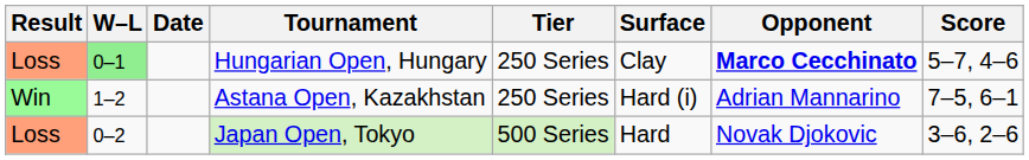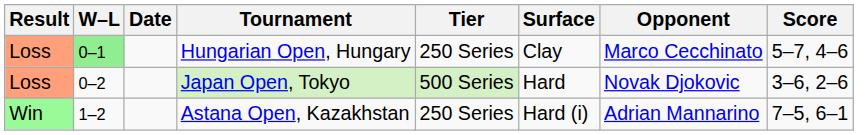 <table class="sortable wikitable">
 <tr>
 <th>Result</th>
 <th class="unsortable">W–L</th>
 <th>Date</th>
 <th>Tournament</th>
 <th>Tier</th>
 <th>Surface</th>
 <th>Opponent</th>
 <th class="unsortable">Score</th>
 </tr>
 <tr>
 <td bgcolor=FFA07A>Loss</td>
 <td style="background: lightgreen;"><small>0–1</small></td>
 <td><a href='#'></a></td>
 <td><a href='#'>Hungarian Open</a>, Hungary</td>
 <td>250 Series</td>
 <td>Clay</td>
-<td><strong> <a href='#'>Marco Cecchinato</a></strong></td>
+<td> <a href='#'>Marco Cecchinato</a></td>
 <td>5–7, 4–6</td>
+</tr>
+<tr>
+<td bgcolor=FFA07A>Loss</td>
+<td><small>0–2</small></td>
+<td><a href='#'></a></td>
+<td style="background:#D4F1C5;"><a href='#'>Japan Open</a>, Tokyo</td>
+<td style="background:#D4F1C5;">500 Series</td>
+<td>Hard</td>
+<td> <a href='#'>Novak Djokovic</a></td>
+<td>3–6, 2–6</td>
 </tr>
 <tr>
 <td bgcolor=98FB98>Win</td>
 <td><small>1–2</small></td>
 <td><a href='#'></a></td>
 <td><a href='#'>Astana Open</a>, Kazakhstan</td>
 <td>250 Series</td>
 <td>Hard (i)</td>
 <td> <a href='#'>Adrian Mannarino</a></td>
 <td>7–5, 6–1</td>
 </tr>
-<tr>
-<td bgcolor=FFA07A>Loss</td>
-<td><small>0–2</small></td>
-<td><a href='#'></a></td>
-<td style="background:#D4F1C5;"><a href='#'>Japan Open</a>, Tokyo</td>
-<td style="background:#D4F1C5;">500 Series</td>
-<td>Hard</td>
-<td> <a href='#'>Novak Djokovic</a></td>
-<td>3–6, 2–6</td>
-</tr>
 </table>
